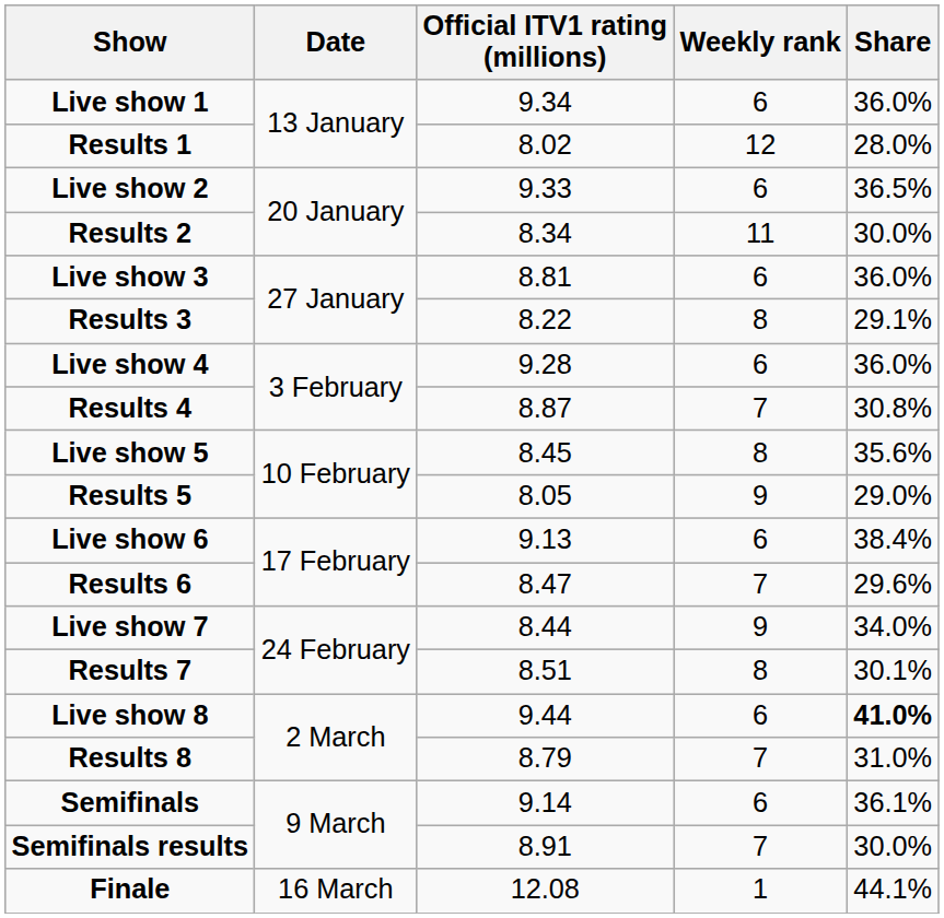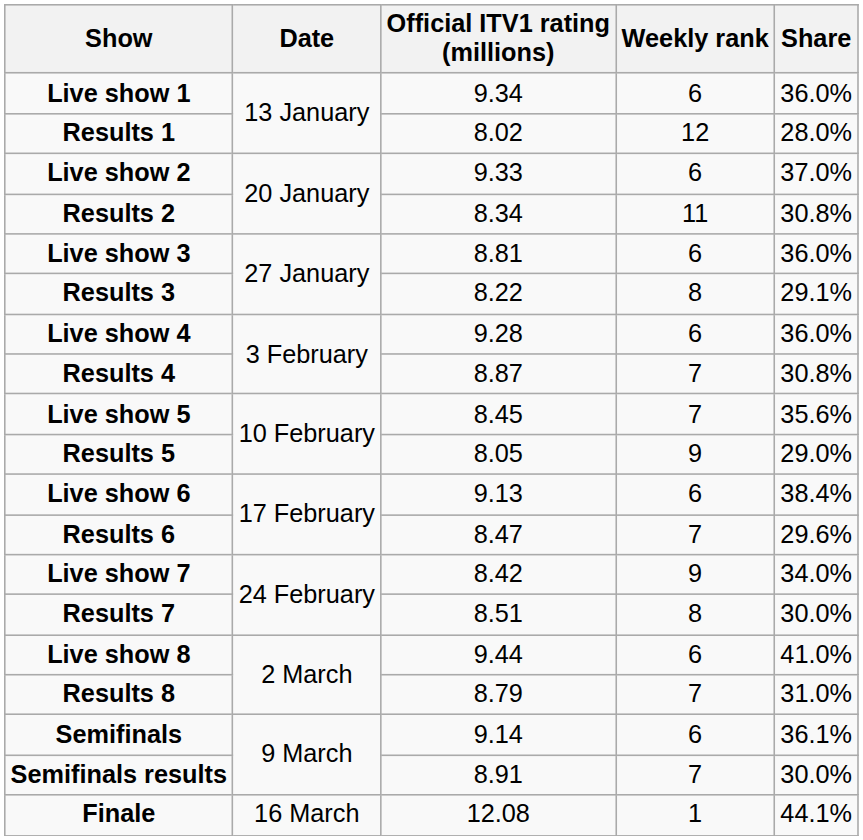 <table class="wikitable sortable" style="text-align:center">
 <tr>
 <th>Show</th>
 <th>Date</th>
 <th>Official ITV1 rating<br>(millions)</th>
 <th>Weekly rank</th>
 <th>Share</th>
 </tr>
 <tr>
 <td><strong>Live show 1</strong></td>
 <td rowspan="2">13 January</td>
 <td>9.34</td>
 <td>6</td>
 <td>36.0%</td>
 </tr>
 <tr>
 <td><strong>Results 1</strong></td>
 <td>8.02</td>
 <td>12</td>
 <td>28.0%</td>
 </tr>
 <tr>
 <td><strong>Live show 2</strong></td>
 <td rowspan="2">20 January</td>
 <td>9.33</td>
 <td>6</td>
-<td>36.5%</td>
+<td>37.0%</td>
 </tr>
 <tr>
 <td><strong>Results 2</strong></td>
 <td>8.34</td>
 <td>11</td>
-<td>30.0%</td>
+<td>30.8%</td>
 </tr>
 <tr>
 <td><strong>Live show 3</strong></td>
 <td rowspan="2">27 January</td>
 <td>8.81</td>
 <td>6</td>
 <td>36.0%</td>
 </tr>
 <tr>
 <td><strong>Results 3</strong></td>
 <td>8.22</td>
 <td>8</td>
 <td>29.1%</td>
 </tr>
 <tr>
 <td><strong>Live show 4</strong></td>
 <td rowspan="2">3 February</td>
 <td>9.28</td>
 <td>6</td>
 <td>36.0%</td>
 </tr>
 <tr>
 <td><strong>Results 4</strong></td>
 <td>8.87</td>
 <td>7</td>
 <td>30.8%</td>
 </tr>
 <tr>
 <td><strong>Live show 5</strong></td>
 <td rowspan="2">10 February</td>
 <td>8.45</td>
-<td>8</td>
+<td>7</td>
 <td>35.6%</td>
 </tr>
 <tr>
 <td><strong>Results 5</strong></td>
 <td>8.05</td>
 <td>9</td>
 <td>29.0%</td>
 </tr>
 <tr>
 <td><strong>Live show 6</strong></td>
 <td rowspan="2">17 February</td>
 <td>9.13</td>
 <td>6</td>
 <td>38.4%</td>
 </tr>
 <tr>
 <td><strong>Results 6</strong></td>
 <td>8.47</td>
 <td>7</td>
 <td>29.6%</td>
 </tr>
 <tr>
 <td><strong>Live show 7</strong></td>
 <td rowspan="2">24 February</td>
-<td>8.44</td>
+<td>8.42</td>
 <td>9</td>
 <td>34.0%</td>
 </tr>
 <tr>
 <td><strong>Results 7</strong></td>
 <td>8.51</td>
 <td>8</td>
-<td>30.1%</td>
+<td>30.0%</td>
 </tr>
 <tr>
 <td><strong>Live show 8</strong></td>
 <td rowspan="2">2 March</td>
 <td>9.44</td>
 <td>6</td>
-<td><strong>41.0%</strong></td>
+<td>41.0%</td>
 </tr>
 <tr>
 <td><strong>Results 8</strong></td>
 <td>8.79</td>
 <td>7</td>
 <td>31.0%</td>
 </tr>
 <tr>
 <td><strong>Semifinals</strong></td>
 <td rowspan="2">9 March</td>
 <td>9.14</td>
 <td>6</td>
 <td>36.1%</td>
 </tr>
 <tr>
 <td><strong>Semifinals results</strong></td>
 <td>8.91</td>
 <td>7</td>
 <td>30.0%</td>
 </tr>
 <tr>
 <td><strong>Finale</strong></td>
 <td>16 March</td>
 <td>12.08</td>
 <td>1</td>
 <td>44.1%</td>
 </tr>
 </table>
